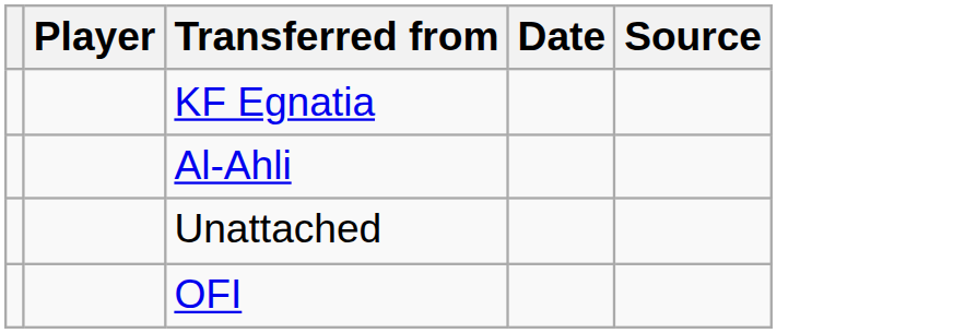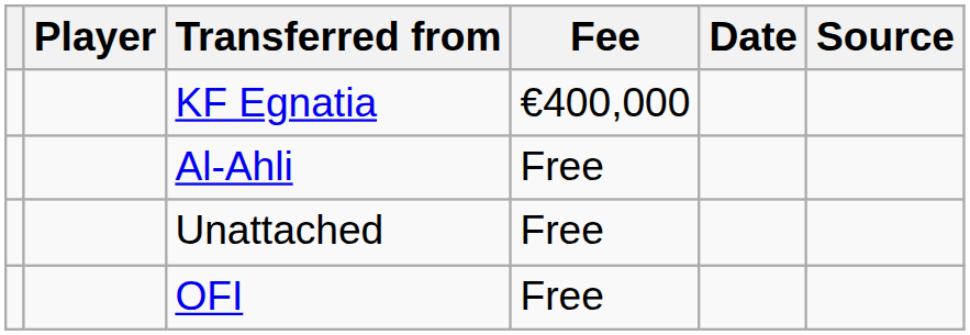 <table class="wikitable plainrowheaders sortable">
 <tr>
 <th></th>
 <th scope="col">Player</th>
 <th>Transferred from</th>
+<th style="width: 65px;">Fee</th>
 <th scope="col">Date</th>
 <th scope="col">Source</th>
 </tr>
 <tr>
 <td align="center"></td>
 <td></td>
 <td> <a href='#'>KF Egnatia</a></td>
+<td>€400,000</td>
 <td></td>
 <td></td>
 </tr>
 <tr>
 <td align="center"></td>
 <td></td>
 <td> <a href='#'>Al-Ahli</a></td>
+<td>Free</td>
 <td></td>
 <td></td>
 </tr>
 <tr>
 <td align="center"></td>
 <td></td>
 <td>Unattached</td>
+<td>Free</td>
 <td></td>
 <td></td>
 </tr>
 <tr>
 <td align="center"></td>
 <td></td>
 <td> <a href='#'>OFI</a></td>
+<td>Free</td>
 <td></td>
 <td></td>
 </tr>
 </table>
